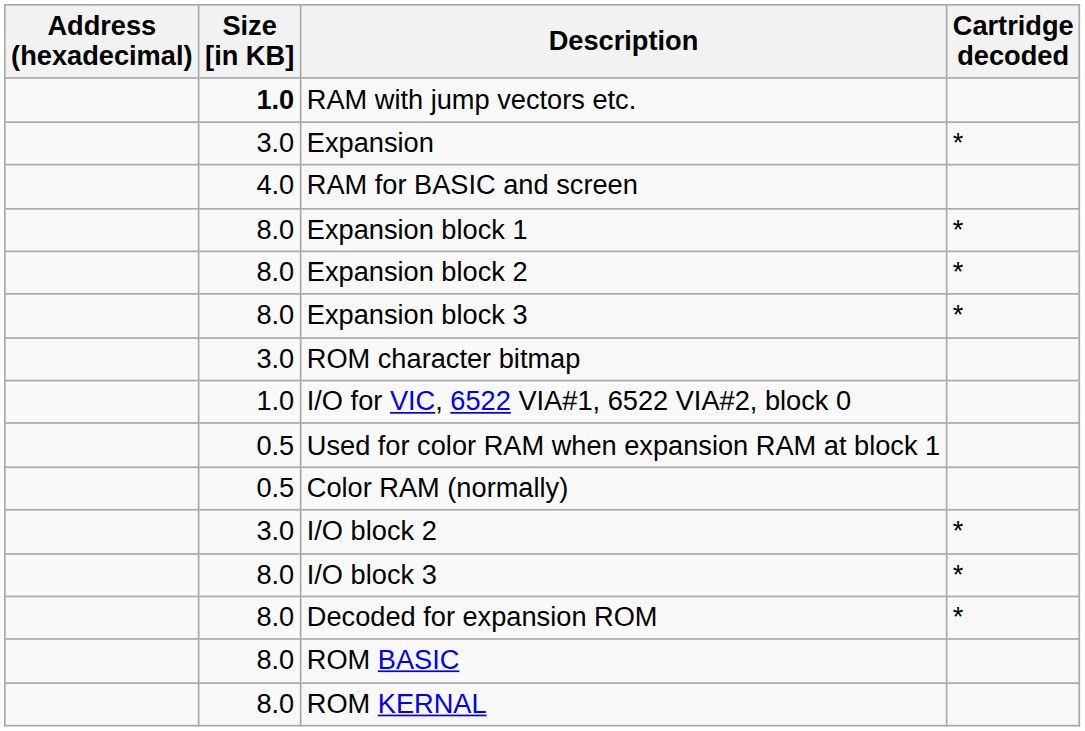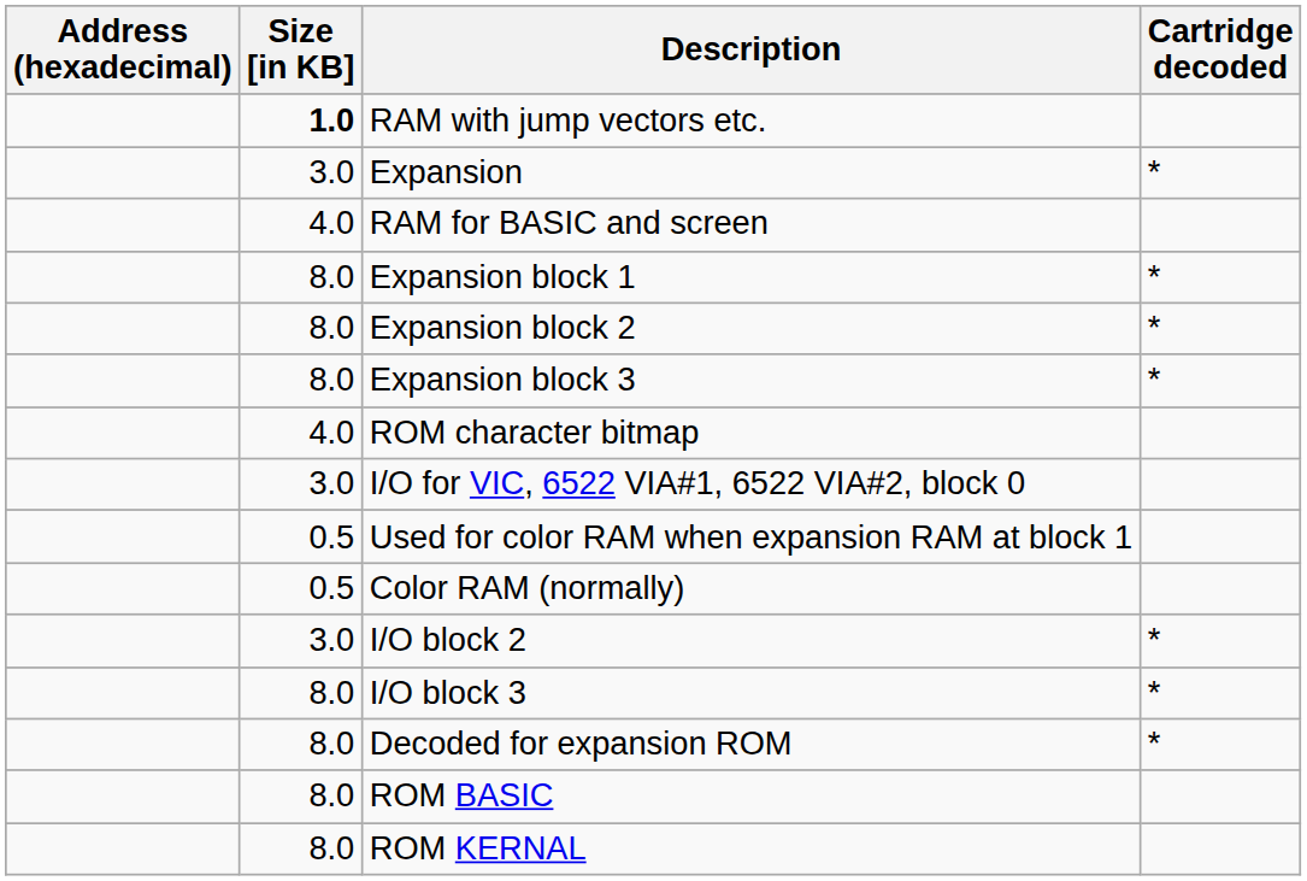 <table class="wikitable">
 <tr>
 <th>Address<br>(hexadecimal)</th>
 <th>Size<br>&#91;in KB&#93;</th>
 <th>Description</th>
 <th>Cartridge<br>decoded</th>
 </tr>
 <tr>
 <td align="right"> </td>
 <td align="right"><strong>1.0</strong></td>
 <td>RAM with jump vectors etc.</td>
 <td></td>
 </tr>
 <tr>
 <td align="right"> </td>
 <td align="right">3.0</td>
 <td>Expansion</td>
 <td>*</td>
 </tr>
 <tr>
 <td align="right"></td>
 <td align="right">4.0</td>
 <td>RAM for BASIC and screen</td>
 <td></td>
 </tr>
 <tr>
 <td align="right"></td>
 <td align="right">8.0</td>
 <td>Expansion block 1</td>
 <td>*</td>
 </tr>
 <tr>
 <td align="right"></td>
 <td align="right">8.0</td>
 <td>Expansion block 2</td>
 <td>*</td>
 </tr>
 <tr>
 <td align="right"></td>
 <td align="right">8.0</td>
 <td>Expansion block 3</td>
 <td>*</td>
 </tr>
 <tr>
 <td align="right"></td>
-<td align="right">3.0</td>
+<td align="right">4.0</td>
 <td>ROM character bitmap</td>
 <td></td>
 </tr>
 <tr>
 <td align="right"></td>
-<td align="right">1.0</td>
+<td align="right">3.0</td>
 <td>I/O for <a href='#'>VIC</a>, <a href='#'>6522</a> VIA#1, 6522 VIA#2, block 0</td>
 <td></td>
 </tr>
 <tr>
 <td align="right"></td>
 <td align="right">0.5</td>
 <td>Used for color RAM when expansion RAM at block 1</td>
 <td></td>
 </tr>
 <tr>
 <td align="right"></td>
 <td align="right">0.5</td>
 <td>Color RAM (normally)</td>
 <td></td>
 </tr>
 <tr>
 <td align="right"></td>
 <td align="right">3.0</td>
 <td>I/O block 2</td>
 <td>*</td>
 </tr>
 <tr>
 <td align="right"></td>
 <td align="right">8.0</td>
 <td>I/O block 3</td>
 <td>*</td>
 </tr>
 <tr>
 <td align="right"></td>
 <td align="right">8.0</td>
 <td>Decoded for expansion ROM</td>
 <td>*</td>
 </tr>
 <tr>
 <td align="right"></td>
 <td align="right">8.0</td>
 <td>ROM <a href='#'>BASIC</a></td>
 <td></td>
 </tr>
 <tr>
 <td align="right"></td>
 <td align="right">8.0</td>
 <td>ROM <a href='#'>KERNAL</a></td>
 <td></td>
 </tr>
 </table>
